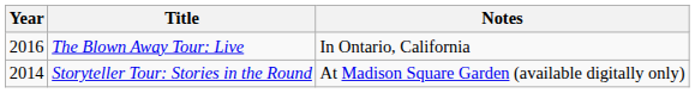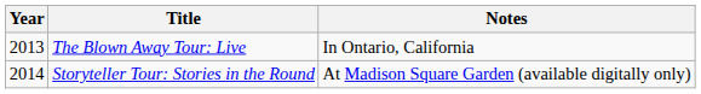 <table class="wikitable plainrowheaders">
 <tr>
 <th>Year</th>
 <th>Title</th>
 <th>Notes</th>
 </tr>
 <tr>
-<td>2016</td>
+<td>2013</td>
 <td><em><a href='#'>The Blown Away Tour: Live</a></em></td>
 <td>In Ontario, California</td>
 </tr>
 <tr>
 <td>2014</td>
 <td><em><a href='#'>Storyteller Tour: Stories in the Round</a></em></td>
 <td>At <a href='#'>Madison Square Garden</a> (available digitally only)</td>
 </tr>
 </table>
